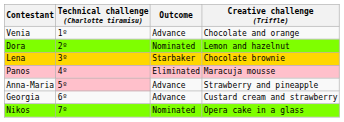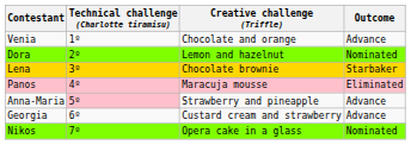 <table class="wikitable" text-"align:center">
 <tr>
 <th>Contestant</th>
 <th>Technical challenge<br><small><em>(Charlotte tiramisu)</em></small></th>
+<th>Creative challenge<br><small><em>(Triffle)</em></small></th>
 <th><strong>Outcome</strong></th>
-<th>Creative challenge<br><small><em>(Triffle)</em></small></th>
 </tr>
 <tr>
 <td>Venia</td>
 <td>1º</td>
+<td>Chocolate and orange</td>
 <td>Advance</td>
-<td>Chocolate and orange</td>
 </tr>
 <tr style="background:chartreuse">
 <td>Dora</td>
 <td>2º</td>
+<td>Lemon and hazelnut</td>
 <td>Nominated</td>
-<td>Lemon and hazelnut</td>
 </tr>
 <tr style="background:gold">
 <td>Lena</td>
 <td>3º</td>
+<td>Chocolate brownie</td>
 <td>Starbaker</td>
-<td>Chocolate brownie</td>
 </tr>
 <tr style="background:pink">
 <td>Panos</td>
 <td>4º</td>
+<td>Maracuja mousse</td>
 <td>Eliminated</td>
-<td>Maracuja mousse</td>
 </tr>
 <tr>
 <td>Anna-Maria</td>
 <td style="background: pink;">5º</td>
+<td>Strawberry and pineapple</td>
 <td>Advance</td>
-<td>Strawberry and pineapple</td>
 </tr>
 <tr>
 <td>Georgia</td>
 <td>6º</td>
+<td>Custard cream and strawberry</td>
 <td>Advance</td>
-<td>Custard cream and strawberry</td>
 </tr>
 <tr style="background:chartreuse">
 <td>Nikos</td>
 <td>7º</td>
+<td>Opera cake in a glass</td>
 <td>Nominated</td>
-<td>Opera cake in a glass</td>
 </tr>
 </table>
